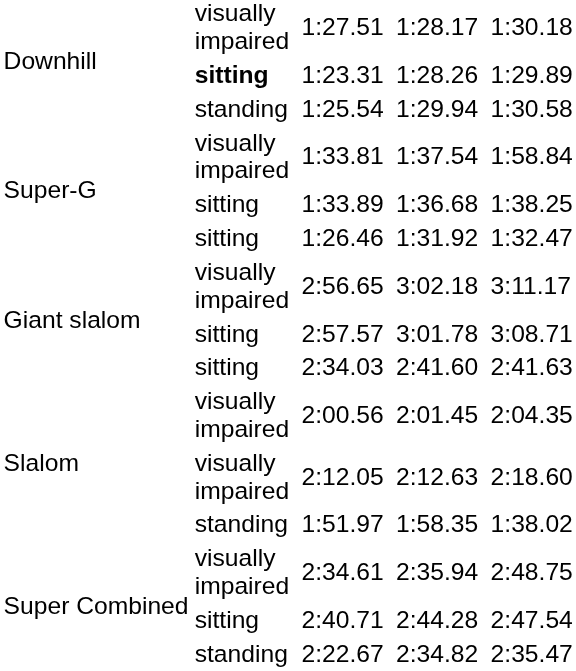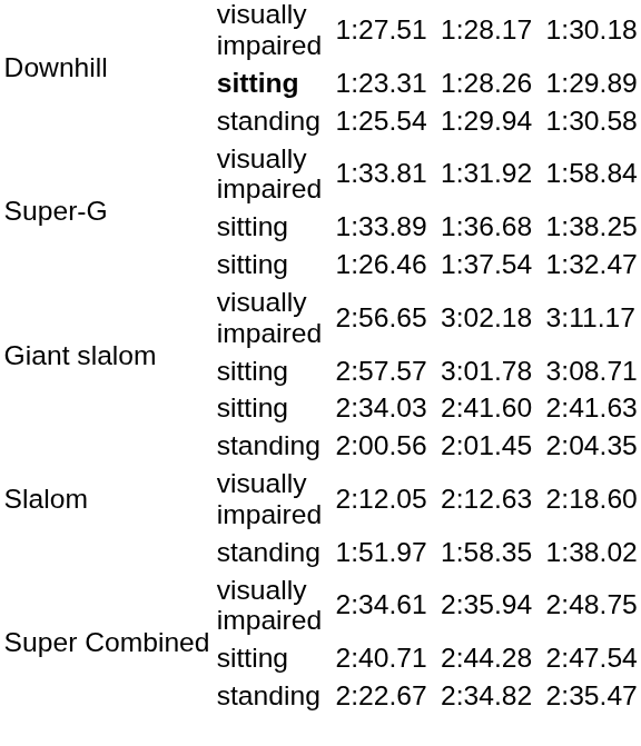 <table>
 <tr>
 <td rowspan="3">Downhill<br></td>
 <td>visually <br>impaired</td>
 <td></td>
 <td>1:27.51</td>
 <td></td>
 <td>1:28.17</td>
 <td></td>
 <td>1:30.18</td>
 </tr>
 <tr>
 <td><strong>sitting</strong></td>
 <td></td>
 <td>1:23.31</td>
 <td></td>
 <td>1:28.26</td>
 <td></td>
 <td>1:29.89</td>
 </tr>
 <tr>
 <td>standing</td>
 <td></td>
 <td>1:25.54</td>
 <td></td>
 <td>1:29.94</td>
 <td></td>
 <td>1:30.58</td>
 </tr>
 <tr>
 <td rowspan="3">Super-G<br></td>
 <td>visually <br>impaired</td>
 <td></td>
 <td>1:33.81</td>
 <td></td>
-<td>1:37.54</td>
+<td>1:31.92</td>
 <td></td>
 <td>1:58.84</td>
 </tr>
 <tr>
 <td>sitting</td>
 <td></td>
 <td>1:33.89</td>
 <td></td>
 <td>1:36.68</td>
 <td></td>
 <td>1:38.25</td>
 </tr>
 <tr>
 <td>sitting</td>
 <td></td>
 <td>1:26.46</td>
 <td></td>
-<td>1:31.92</td>
+<td>1:37.54</td>
 <td></td>
 <td>1:32.47</td>
 </tr>
 <tr>
 <td rowspan="3">Giant slalom<br></td>
 <td>visually <br>impaired</td>
 <td></td>
 <td>2:56.65</td>
 <td></td>
 <td>3:02.18</td>
 <td></td>
 <td>3:11.17</td>
 </tr>
 <tr>
 <td>sitting</td>
 <td></td>
 <td>2:57.57</td>
 <td></td>
 <td>3:01.78</td>
 <td></td>
 <td>3:08.71</td>
 </tr>
 <tr>
 <td>sitting</td>
 <td></td>
 <td>2:34.03</td>
 <td></td>
 <td>2:41.60</td>
 <td></td>
 <td>2:41.63</td>
 </tr>
 <tr>
 <td rowspan="3">Slalom<br></td>
-<td>visually <br>impaired</td>
+<td>standing</td>
 <td></td>
 <td>2:00.56</td>
 <td></td>
 <td>2:01.45</td>
 <td></td>
 <td>2:04.35</td>
 </tr>
 <tr>
 <td>visually <br>impaired</td>
 <td></td>
 <td>2:12.05</td>
 <td></td>
 <td>2:12.63</td>
 <td></td>
 <td>2:18.60</td>
 </tr>
 <tr>
 <td>standing</td>
 <td></td>
 <td>1:51.97</td>
 <td></td>
 <td>1:58.35</td>
 <td></td>
 <td>1:38.02</td>
 </tr>
 <tr>
 <td rowspan="3">Super Combined<br></td>
 <td>visually <br>impaired</td>
 <td></td>
 <td>2:34.61</td>
 <td></td>
 <td>2:35.94</td>
 <td></td>
 <td>2:48.75</td>
 </tr>
 <tr>
 <td>sitting</td>
 <td></td>
 <td>2:40.71</td>
 <td></td>
 <td>2:44.28</td>
 <td></td>
 <td>2:47.54</td>
 </tr>
 <tr>
 <td>standing</td>
 <td></td>
 <td>2:22.67</td>
 <td></td>
 <td>2:34.82</td>
 <td></td>
 <td>2:35.47</td>
 </tr>
 </table>
